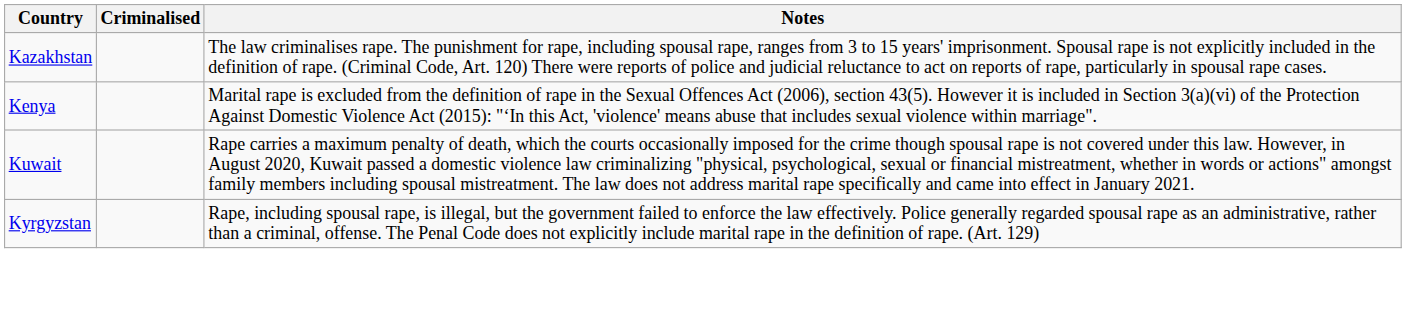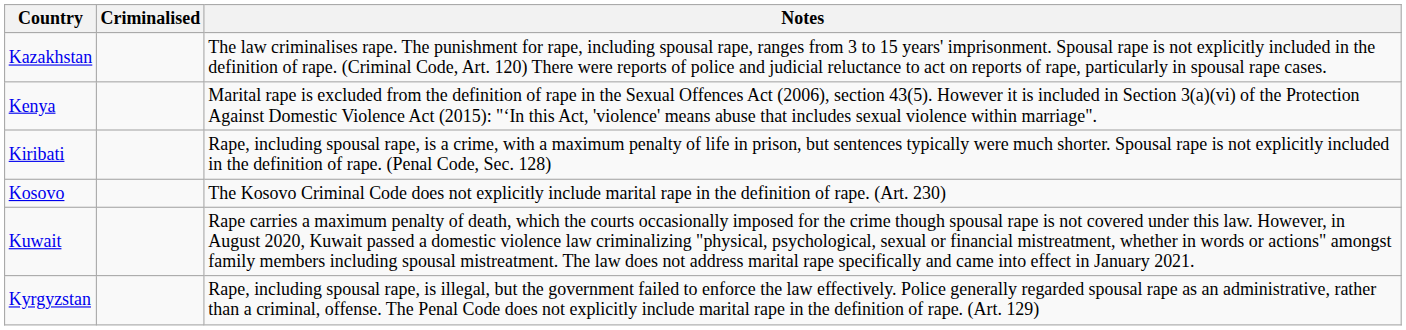 <table class="sortable wikitable">
 <tr>
 <th>Country</th>
 <th>Criminalised</th>
 <th ! class="unsortable">Notes</th>
 </tr>
 <tr>
 <td><a href='#'>Kazakhstan</a></td>
 <td></td>
 <td>The law criminalises rape. The punishment for rape, including spousal rape, ranges from 3 to 15 years' imprisonment. Spousal rape is not explicitly included in the definition of rape. (Criminal Code, Art. 120) There were reports of police and judicial reluctance to act on reports of rape, particularly in spousal rape cases.</td>
 </tr>
 <tr>
 <td><a href='#'>Kenya</a></td>
 <td></td>
 <td>Marital rape is excluded from the definition of rape in the Sexual Offences Act (2006), section 43(5). However it is included in Section 3(a)(vi) of the Protection Against Domestic Violence Act (2015): "‘In this Act, 'violence' means abuse that includes sexual violence within marriage".</td>
 </tr>
 <tr>
+<td><a href='#'>Kiribati</a></td>
+<td></td>
+<td>Rape, including spousal rape, is a crime, with a maximum penalty of life in prison, but sentences typically were much shorter. Spousal rape is not explicitly included in the definition of rape. (Penal Code, Sec. 128)</td>
+</tr>
+<tr>
+<td><a href='#'>Kosovo</a></td>
+<td></td>
+<td>The Kosovo Criminal Code does not explicitly include marital rape in the definition of rape. (Art. 230)</td>
+</tr>
+<tr>
 <td><a href='#'>Kuwait</a></td>
 <td></td>
 <td>Rape carries a maximum penalty of death, which the courts occasionally imposed for the crime though spousal rape is not covered under this law. However, in August 2020, Kuwait passed a domestic violence law criminalizing "physical, psychological, sexual or financial mistreatment, whether in words or actions" amongst family members including spousal mistreatment. The law does not address marital rape specifically and came into effect in January 2021.</td>
 </tr>
 <tr>
 <td><a href='#'>Kyrgyzstan</a></td>
 <td></td>
 <td>Rape, including spousal rape, is illegal, but the government failed to enforce the law effectively. Police generally regarded spousal rape as an administrative, rather than a criminal, offense. The Penal Code does not explicitly include marital rape in the definition of rape. (Art. 129)</td>
 </tr>
 </table>
